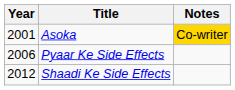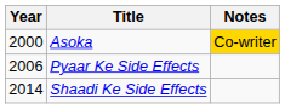 <table class="wikitable sortable">
 <tr>
 <th>Year</th>
 <th>Title</th>
 <th class="unsortable">Notes</th>
 </tr>
 <tr>
-<td>2001</td>
+<td>2000</td>
 <td><em><a href='#'>Asoka</a></em></td>
 <td style="background: gold;">Co-writer</td>
 </tr>
 <tr>
 <td>2006</td>
 <td><em><a href='#'>Pyaar Ke Side Effects</a></em></td>
 <td></td>
 </tr>
 <tr>
-<td>2012</td>
+<td>2014</td>
 <td><em><a href='#'>Shaadi Ke Side Effects</a></em></td>
 <td></td>
 </tr>
 </table>
